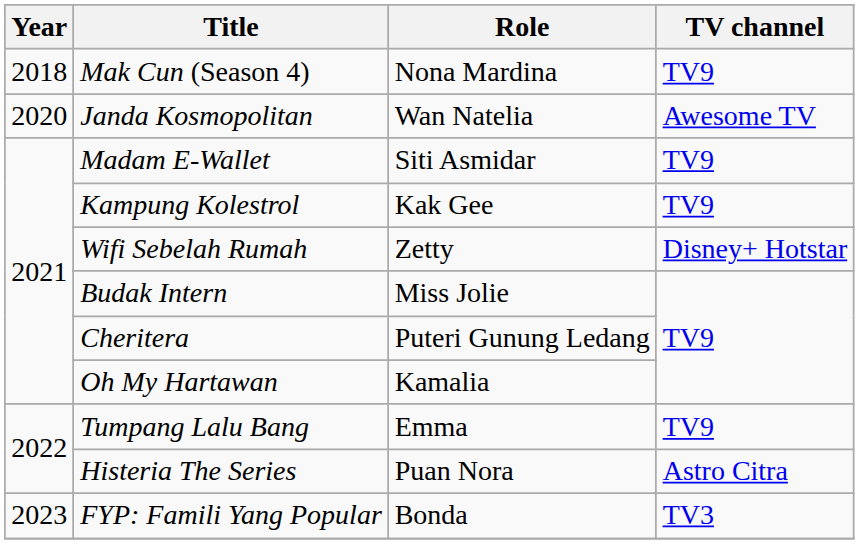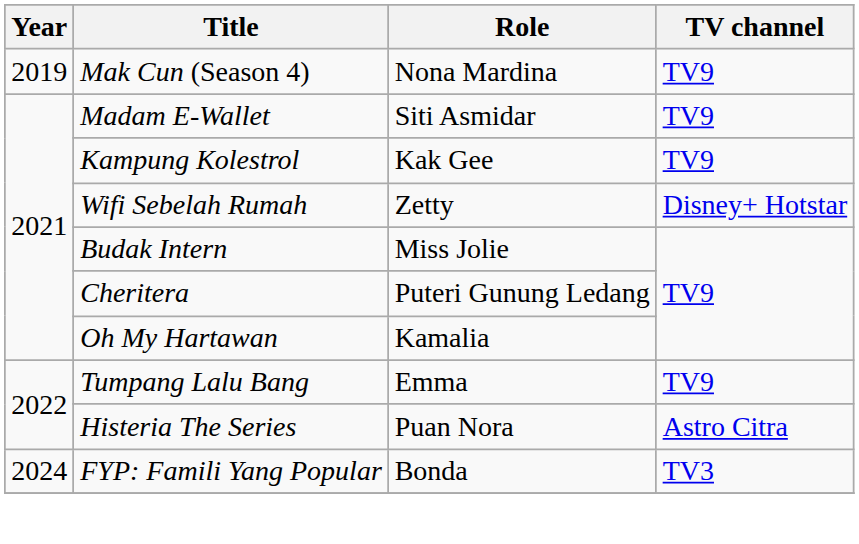 <table class="wikitable">
 <tr>
 <th>Year</th>
 <th>Title</th>
 <th>Role</th>
 <th>TV channel</th>
 </tr>
 <tr>
-<td>2018</td>
+<td>2019</td>
 <td><em>Mak Cun</em> (Season 4)</td>
 <td>Nona Mardina</td>
 <td><a href='#'>TV9</a></td>
-</tr>
-<tr>
-<td>2020</td>
-<td><em>Janda Kosmopolitan</em></td>
-<td>Wan Natelia</td>
-<td><a href='#'>Awesome TV</a></td>
 </tr>
 <tr>
 <td rowspan="6">2021</td>
 <td><em>Madam E-Wallet</em></td>
 <td>Siti Asmidar</td>
 <td><a href='#'>TV9</a></td>
 </tr>
 <tr>
 <td><em>Kampung Kolestrol</em></td>
 <td>Kak Gee</td>
 <td><a href='#'>TV9</a></td>
 </tr>
 <tr>
 <td><em>Wifi Sebelah Rumah</em></td>
 <td>Zetty</td>
 <td><a href='#'>Disney+ Hotstar</a></td>
 </tr>
 <tr>
 <td><em>Budak Intern</em></td>
 <td>Miss Jolie</td>
 <td rowspan="3"><a href='#'>TV9</a></td>
 </tr>
 <tr>
 <td><em>Cheritera</em></td>
 <td>Puteri Gunung Ledang</td>
 </tr>
 <tr>
 <td><em>Oh My Hartawan</em></td>
 <td>Kamalia</td>
 </tr>
 <tr>
 <td rowspan="2">2022</td>
 <td><em>Tumpang Lalu Bang</em></td>
 <td>Emma</td>
 <td><a href='#'>TV9</a></td>
 </tr>
 <tr>
 <td><em>Histeria The Series</em></td>
 <td>Puan Nora</td>
 <td><a href='#'>Astro Citra</a></td>
 </tr>
 <tr>
-<td>2023</td>
+<td>2024</td>
 <td><em>FYP: Famili Yang Popular</em></td>
 <td>Bonda</td>
 <td><a href='#'>TV3</a></td>
 </tr>
 <tr>
 </tr>
 </table>
